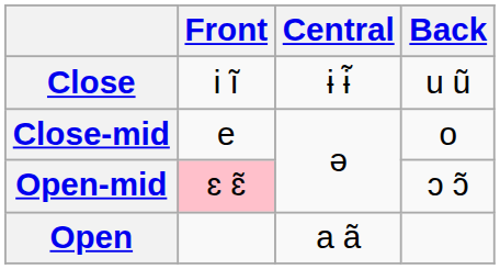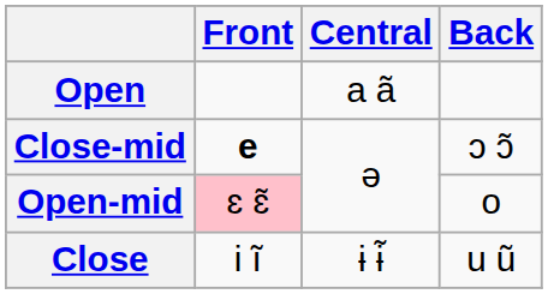 <table class="wikitable" style="text-align:center">
 <tr>
 <th></th>
 <th><a href='#'>Front</a></th>
 <th><a href='#'>Central</a></th>
 <th><a href='#'>Back</a></th>
 </tr>
 <tr>
+<th><a href='#'>Open</a></th>
+<td></td>
+<td>a ã</td>
+<td></td>
+</tr>
+<tr>
+<th><a href='#'>Close-mid</a></th>
+<td><strong>e</strong></td>
+<td rowspan="2">ə</td>
+<td>ɔ ɔ̃</td>
+</tr>
+<tr>
+<th><a href='#'>Open-mid</a></th>
+<td style="background: pink;">ɛ ɛ̃</td>
+<td>o</td>
+</tr>
+<tr>
 <th><a href='#'>Close</a></th>
 <td>i ĩ</td>
 <td>ɨ ɨ̃</td>
 <td>u ũ</td>
 </tr>
-<tr>
-<th><a href='#'>Close-mid</a></th>
-<td>e</td>
-<td rowspan="2">ə</td>
-<td>o</td>
-</tr>
-<tr>
-<th><a href='#'>Open-mid</a></th>
-<td style="background: pink;">ɛ ɛ̃</td>
-<td>ɔ ɔ̃</td>
-</tr>
-<tr>
-<th><a href='#'>Open</a></th>
-<td></td>
-<td>a ã</td>
-<td></td>
-</tr>
 </table>
